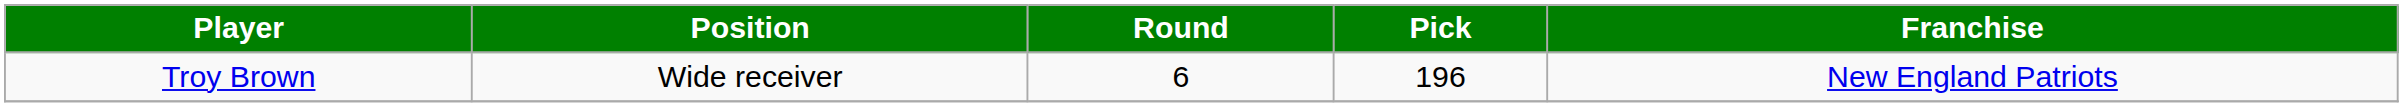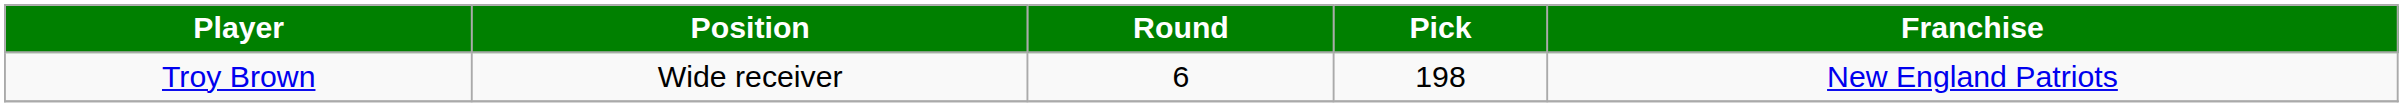 <table class="wikitable" width="80%">
 <tr align="center"  style="background:green;color:#FFFFFF;">
 <td><strong>Player</strong></td>
 <td><strong>Position</strong></td>
 <td><strong>Round</strong></td>
 <td><strong>Pick</strong></td>
 <td><strong>Franchise</strong></td>
 </tr>
 <tr align="center" bgcolor="">
 <td><a href='#'>Troy Brown</a></td>
 <td>Wide receiver</td>
 <td>6</td>
-<td>196</td>
+<td>198</td>
 <td><a href='#'>New England Patriots</a></td>
 </tr>
 <tr align="center" bgcolor="">
 </tr>
 </table>
